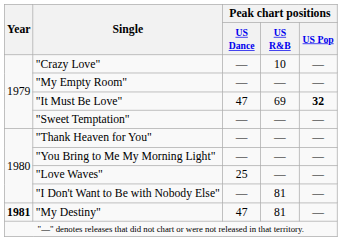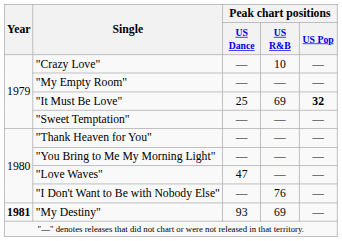 <table class="wikitable">
 <tr>
 <th scope="col" rowspan="2">Year</th>
 <th scope="col" rowspan="2">Single</th>
 <th scope="col" colspan="4">Peak chart positions</th>
 </tr>
 <tr>
 <th style="width:45px;"><small><a href='#'>US Dance</a></small><br></th>
 <th style="width:45px;"><small><a href='#'>US R&B</a></small><br></th>
 <th style="width:45px;"><small><a href='#'>US Pop</a></small><br></th>
 </tr>
 <tr>
 <td rowspan="4">1979</td>
 <td>"Crazy Love"</td>
 <td align=center>—</td>
 <td align=center>10</td>
 <td align=center>―</td>
 </tr>
 <tr>
 <td>"My Empty Room"</td>
 <td align=center>—</td>
 <td align=center>—</td>
 <td align=center>―</td>
 </tr>
 <tr>
 <td>"It Must Be Love"</td>
-<td align=center>47</td>
+<td align=center>25</td>
 <td align=center>69</td>
 <td align=center><strong>32</strong></td>
 </tr>
 <tr>
 <td>"Sweet Temptation"</td>
 <td align=center>―</td>
 <td align=center>―</td>
 <td align=center>―</td>
 </tr>
 <tr>
 <td rowspan="4">1980</td>
 <td>"Thank Heaven for You"</td>
 <td align=center>―</td>
 <td align=center>―</td>
 <td align=center>―</td>
 </tr>
 <tr>
 <td>"You Bring to Me My Morning Light"</td>
 <td align=center>—</td>
 <td align=center>—</td>
 <td align=center>―</td>
 </tr>
 <tr>
 <td>"Love Waves"</td>
-<td align=center>25</td>
+<td align=center>47</td>
 <td align=center>―</td>
 <td align=center>―</td>
 </tr>
 <tr>
 <td>"I Don't Want to Be with Nobody Else"</td>
 <td align=center>—</td>
-<td align=center>81</td>
+<td align=center>76</td>
 <td align=center>―</td>
 </tr>
 <tr>
 <td rowspan="1"><strong>1981</strong></td>
 <td>"My Destiny"</td>
-<td align=center>47</td>
-<td align=center>81</td>
+<td align=center>93</td>
+<td align=center>69</td>
 <td align=center>―</td>
 </tr>
 <tr>
 <td colspan="6" style="text-align:center; font-size:9pt;">"—" denotes releases that did not chart or were not released in that territory.</td>
 </tr>
 </table>
